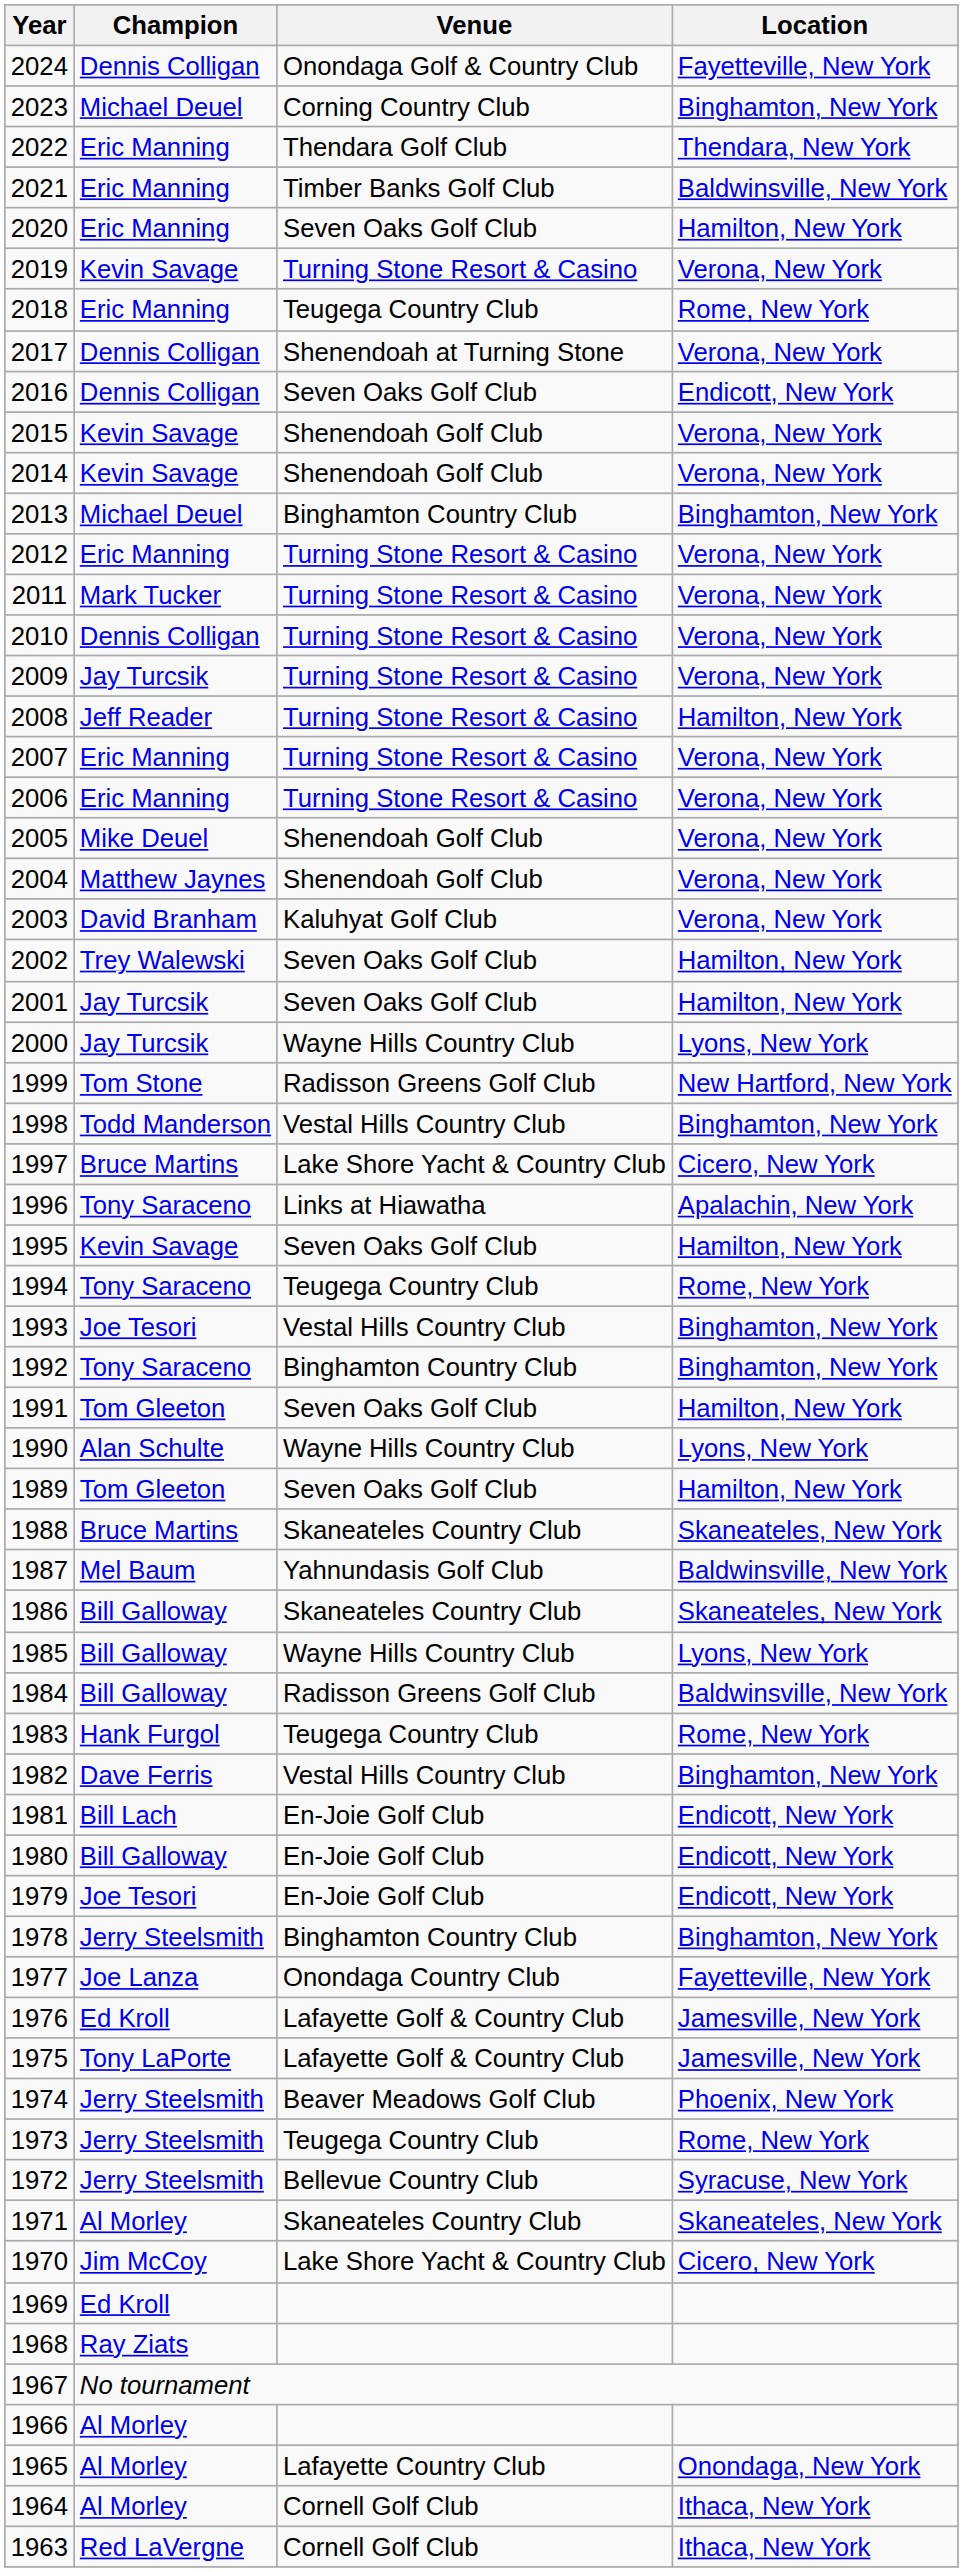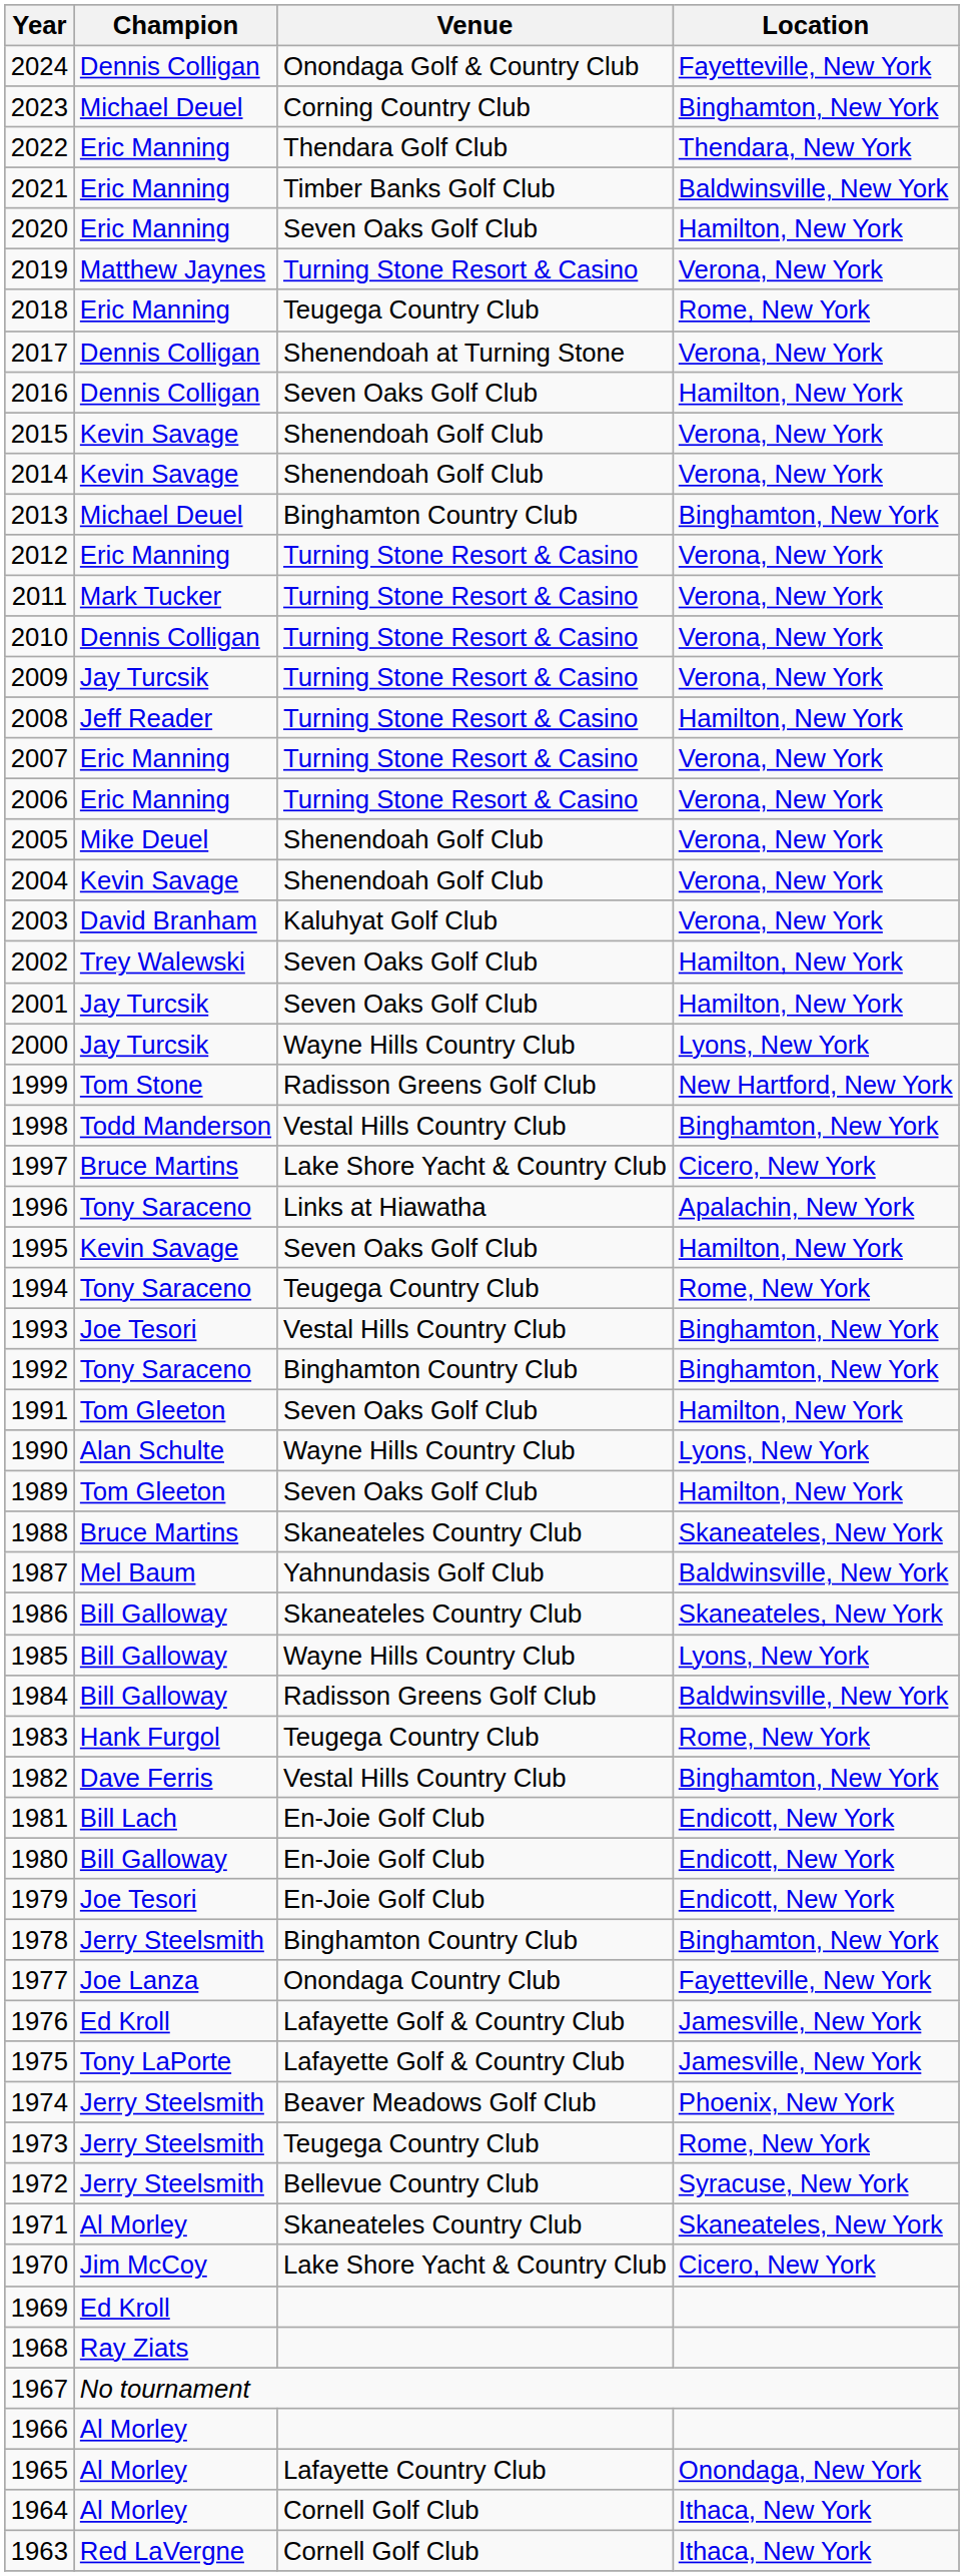 <table class="wikitable sortable" style="font-size: 95%">
 <tr>
 <th>Year</th>
 <th>Champion</th>
 <th>Venue</th>
 <th>Location</th>
 </tr>
 <tr>
 <td align=center>2024</td>
 <td><a href='#'>Dennis Colligan</a></td>
 <td>Onondaga Golf & Country Club</td>
 <td><a href='#'>Fayetteville, New York</a></td>
 </tr>
 <tr>
 <td align=center>2023</td>
 <td><a href='#'>Michael Deuel</a></td>
 <td>Corning Country Club</td>
 <td><a href='#'>Binghamton, New York</a></td>
 </tr>
 <tr>
 <td align=center>2022</td>
 <td><a href='#'>Eric Manning</a></td>
 <td>Thendara Golf Club</td>
 <td><a href='#'>Thendara, New York</a></td>
 </tr>
 <tr>
 <td align=center>2021</td>
 <td><a href='#'>Eric Manning</a></td>
 <td>Timber Banks Golf Club</td>
 <td><a href='#'>Baldwinsville, New York</a></td>
 </tr>
 <tr>
 <td align=center>2020</td>
 <td><a href='#'>Eric Manning</a></td>
 <td>Seven Oaks Golf Club</td>
 <td><a href='#'>Hamilton, New York</a></td>
 </tr>
 <tr>
 <td align=center>2019</td>
-<td><a href='#'>Kevin Savage</a></td>
+<td><a href='#'>Matthew Jaynes</a></td>
 <td><a href='#'>Turning Stone Resort & Casino</a></td>
 <td><a href='#'>Verona, New York</a></td>
 </tr>
 <tr>
 <td align=center>2018</td>
 <td><a href='#'>Eric Manning</a></td>
 <td>Teugega Country Club</td>
 <td><a href='#'>Rome, New York</a></td>
 </tr>
 <tr>
 <td align=center>2017</td>
 <td><a href='#'>Dennis Colligan</a></td>
 <td>Shenendoah at Turning Stone</td>
 <td><a href='#'>Verona, New York</a></td>
 </tr>
 <tr>
 <td align=center>2016</td>
 <td><a href='#'>Dennis Colligan</a></td>
 <td>Seven Oaks Golf Club</td>
-<td><a href='#'>Endicott, New York</a></td>
+<td><a href='#'>Hamilton, New York</a></td>
 </tr>
 <tr>
 <td align=center>2015</td>
 <td><a href='#'>Kevin Savage</a></td>
 <td>Shenendoah Golf Club</td>
 <td><a href='#'>Verona, New York</a></td>
 </tr>
 <tr>
 <td align=center>2014</td>
 <td><a href='#'>Kevin Savage</a></td>
 <td>Shenendoah Golf Club</td>
 <td><a href='#'>Verona, New York</a></td>
 </tr>
 <tr>
 <td align=center>2013</td>
 <td><a href='#'>Michael Deuel</a></td>
 <td>Binghamton Country Club</td>
 <td><a href='#'>Binghamton, New York</a></td>
 </tr>
 <tr>
 <td align=center>2012</td>
 <td><a href='#'>Eric Manning</a></td>
 <td><a href='#'>Turning Stone Resort & Casino</a></td>
 <td><a href='#'>Verona, New York</a></td>
 </tr>
 <tr>
 <td align=center>2011</td>
 <td><a href='#'>Mark Tucker</a></td>
 <td><a href='#'>Turning Stone Resort & Casino</a></td>
 <td><a href='#'>Verona, New York</a></td>
 </tr>
 <tr>
 <td align=center>2010</td>
 <td><a href='#'>Dennis Colligan</a></td>
 <td><a href='#'>Turning Stone Resort & Casino</a></td>
 <td><a href='#'>Verona, New York</a></td>
 </tr>
 <tr>
 <td align=center>2009</td>
 <td><a href='#'>Jay Turcsik</a></td>
 <td><a href='#'>Turning Stone Resort & Casino</a></td>
 <td><a href='#'>Verona, New York</a></td>
 </tr>
 <tr>
 <td align=center>2008</td>
 <td><a href='#'>Jeff Reader</a></td>
 <td><a href='#'>Turning Stone Resort & Casino</a></td>
 <td><a href='#'>Hamilton, New York</a></td>
 </tr>
 <tr>
 <td align=center>2007</td>
 <td><a href='#'>Eric Manning</a></td>
 <td><a href='#'>Turning Stone Resort & Casino</a></td>
 <td><a href='#'>Verona, New York</a></td>
 </tr>
 <tr>
 <td align=center>2006</td>
 <td><a href='#'>Eric Manning</a></td>
 <td><a href='#'>Turning Stone Resort & Casino</a></td>
 <td><a href='#'>Verona, New York</a></td>
 </tr>
 <tr>
 <td align=center>2005</td>
 <td><a href='#'>Mike Deuel</a></td>
 <td>Shenendoah Golf Club</td>
 <td><a href='#'>Verona, New York</a></td>
 </tr>
 <tr>
 <td align=center>2004</td>
-<td><a href='#'>Matthew Jaynes</a></td>
+<td><a href='#'>Kevin Savage</a></td>
 <td>Shenendoah Golf Club</td>
 <td><a href='#'>Verona, New York</a></td>
 </tr>
 <tr>
 <td align=center>2003</td>
 <td><a href='#'>David Branham</a></td>
 <td>Kaluhyat Golf Club</td>
 <td><a href='#'>Verona, New York</a></td>
 </tr>
 <tr>
 <td align=center>2002</td>
 <td><a href='#'>Trey Walewski</a></td>
 <td>Seven Oaks Golf Club</td>
 <td><a href='#'>Hamilton, New York</a></td>
 </tr>
 <tr>
 <td align=center>2001</td>
 <td><a href='#'>Jay Turcsik</a></td>
 <td>Seven Oaks Golf Club</td>
 <td><a href='#'>Hamilton, New York</a></td>
 </tr>
 <tr>
 <td align=center>2000</td>
 <td><a href='#'>Jay Turcsik</a></td>
 <td>Wayne Hills Country Club</td>
 <td><a href='#'>Lyons, New York</a></td>
 </tr>
 <tr>
 <td align=center>1999</td>
 <td><a href='#'>Tom Stone</a></td>
 <td>Radisson Greens Golf Club</td>
 <td><a href='#'>New Hartford, New York</a></td>
 </tr>
 <tr>
 <td align=center>1998</td>
 <td><a href='#'>Todd Manderson</a></td>
 <td>Vestal Hills Country Club</td>
 <td><a href='#'>Binghamton, New York</a></td>
 </tr>
 <tr>
 <td align=center>1997</td>
 <td><a href='#'>Bruce Martins</a></td>
 <td>Lake Shore Yacht & Country Club</td>
 <td><a href='#'>Cicero, New York</a></td>
 </tr>
 <tr>
 <td align=center>1996</td>
 <td><a href='#'>Tony Saraceno</a></td>
 <td>Links at Hiawatha</td>
 <td><a href='#'>Apalachin, New York</a></td>
 </tr>
 <tr>
 <td align=center>1995</td>
 <td><a href='#'>Kevin Savage</a></td>
 <td>Seven Oaks Golf Club</td>
 <td><a href='#'>Hamilton, New York</a></td>
 </tr>
 <tr>
 <td align=center>1994</td>
 <td><a href='#'>Tony Saraceno</a></td>
 <td>Teugega Country Club</td>
 <td><a href='#'>Rome, New York</a></td>
 </tr>
 <tr>
 <td align=center>1993</td>
 <td><a href='#'>Joe Tesori</a></td>
 <td>Vestal Hills Country Club</td>
 <td><a href='#'>Binghamton, New York</a></td>
 </tr>
 <tr>
 <td align=center>1992</td>
 <td><a href='#'>Tony Saraceno</a></td>
 <td>Binghamton Country Club</td>
 <td><a href='#'>Binghamton, New York</a></td>
 </tr>
 <tr>
 <td align=center>1991</td>
 <td><a href='#'>Tom Gleeton</a></td>
 <td>Seven Oaks Golf Club</td>
 <td><a href='#'>Hamilton, New York</a></td>
 </tr>
 <tr>
 <td align=center>1990</td>
 <td><a href='#'>Alan Schulte</a></td>
 <td>Wayne Hills Country Club</td>
 <td><a href='#'>Lyons, New York</a></td>
 </tr>
 <tr>
 <td align=center>1989</td>
 <td><a href='#'>Tom Gleeton</a></td>
 <td>Seven Oaks Golf Club</td>
 <td><a href='#'>Hamilton, New York</a></td>
 </tr>
 <tr>
 <td align=center>1988</td>
 <td><a href='#'>Bruce Martins</a></td>
 <td>Skaneateles Country Club</td>
 <td><a href='#'>Skaneateles, New York</a></td>
 </tr>
 <tr>
 <td align=center>1987</td>
 <td><a href='#'>Mel Baum</a></td>
 <td>Yahnundasis Golf Club</td>
 <td><a href='#'>Baldwinsville, New York</a></td>
 </tr>
 <tr>
 <td align=center>1986</td>
 <td><a href='#'>Bill Galloway</a></td>
 <td>Skaneateles Country Club</td>
 <td><a href='#'>Skaneateles, New York</a></td>
 </tr>
 <tr>
 <td align=center>1985</td>
 <td><a href='#'>Bill Galloway</a></td>
 <td>Wayne Hills Country Club</td>
 <td><a href='#'>Lyons, New York</a></td>
 </tr>
 <tr>
 <td align=center>1984</td>
 <td><a href='#'>Bill Galloway</a></td>
 <td>Radisson Greens Golf Club</td>
 <td><a href='#'>Baldwinsville, New York</a></td>
 </tr>
 <tr>
 <td align=center>1983</td>
 <td><a href='#'>Hank Furgol</a></td>
 <td>Teugega Country Club</td>
 <td><a href='#'>Rome, New York</a></td>
 </tr>
 <tr>
 <td align=center>1982</td>
 <td><a href='#'>Dave Ferris</a></td>
 <td>Vestal Hills Country Club</td>
 <td><a href='#'>Binghamton, New York</a></td>
 </tr>
 <tr>
 <td align=center>1981</td>
 <td><a href='#'>Bill Lach</a></td>
 <td>En-Joie Golf Club</td>
 <td><a href='#'>Endicott, New York</a></td>
 </tr>
 <tr>
 <td align=center>1980</td>
 <td><a href='#'>Bill Galloway</a></td>
 <td>En-Joie Golf Club</td>
 <td><a href='#'>Endicott, New York</a></td>
 </tr>
 <tr>
 <td align=center>1979</td>
 <td><a href='#'>Joe Tesori</a></td>
 <td>En-Joie Golf Club</td>
 <td><a href='#'>Endicott, New York</a></td>
 </tr>
 <tr>
 <td align=center>1978</td>
 <td><a href='#'>Jerry Steelsmith</a></td>
 <td>Binghamton Country Club</td>
 <td><a href='#'>Binghamton, New York</a></td>
 </tr>
 <tr>
 <td align=center>1977</td>
 <td><a href='#'>Joe Lanza</a></td>
 <td>Onondaga Country Club</td>
 <td><a href='#'>Fayetteville, New York</a></td>
 </tr>
 <tr>
 <td align=center>1976</td>
 <td><a href='#'>Ed Kroll</a></td>
 <td>Lafayette Golf & Country Club</td>
 <td><a href='#'>Jamesville, New York</a></td>
 </tr>
 <tr>
 <td align=center>1975</td>
 <td><a href='#'>Tony LaPorte</a></td>
 <td>Lafayette Golf & Country Club</td>
 <td><a href='#'>Jamesville, New York</a></td>
 </tr>
 <tr>
 <td align=center>1974</td>
 <td><a href='#'>Jerry Steelsmith</a></td>
 <td>Beaver Meadows Golf Club</td>
 <td><a href='#'>Phoenix, New York</a></td>
 </tr>
 <tr>
 <td align=center>1973</td>
 <td><a href='#'>Jerry Steelsmith</a></td>
 <td>Teugega Country Club</td>
 <td><a href='#'>Rome, New York</a></td>
 </tr>
 <tr>
 <td align=center>1972</td>
 <td><a href='#'>Jerry Steelsmith</a></td>
 <td>Bellevue Country Club</td>
 <td><a href='#'>Syracuse, New York</a></td>
 </tr>
 <tr>
 <td align=center>1971</td>
 <td><a href='#'>Al Morley</a></td>
 <td>Skaneateles Country Club</td>
 <td><a href='#'>Skaneateles, New York</a></td>
 </tr>
 <tr>
 <td align=center>1970</td>
 <td><a href='#'>Jim McCoy</a></td>
 <td>Lake Shore Yacht & Country Club</td>
 <td><a href='#'>Cicero, New York</a></td>
 </tr>
 <tr>
 <td align=center>1969</td>
 <td><a href='#'>Ed Kroll</a></td>
 <td></td>
 <td></td>
 </tr>
 <tr>
 <td align=center>1968</td>
 <td><a href='#'>Ray Ziats</a></td>
 <td></td>
 <td></td>
 </tr>
 <tr>
 <td align=center>1967</td>
 <td colspan=3><em>No tournament</em></td>
 </tr>
 <tr>
 <td align=center>1966</td>
 <td><a href='#'>Al Morley</a></td>
 <td></td>
 <td></td>
 </tr>
 <tr>
 <td align=center>1965</td>
 <td><a href='#'>Al Morley</a></td>
 <td>Lafayette Country Club</td>
 <td><a href='#'>Onondaga, New York</a></td>
 </tr>
 <tr>
 <td align=center>1964</td>
 <td><a href='#'>Al Morley</a></td>
 <td>Cornell Golf Club</td>
 <td><a href='#'>Ithaca, New York</a></td>
 </tr>
 <tr>
 <td align=center>1963</td>
 <td><a href='#'>Red LaVergne</a></td>
 <td>Cornell Golf Club</td>
 <td><a href='#'>Ithaca, New York</a></td>
 </tr>
 </table>
